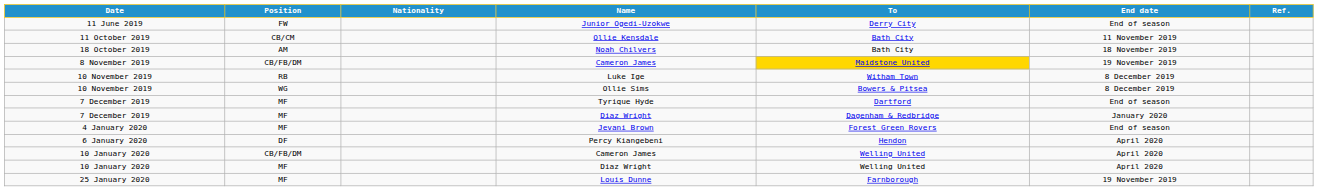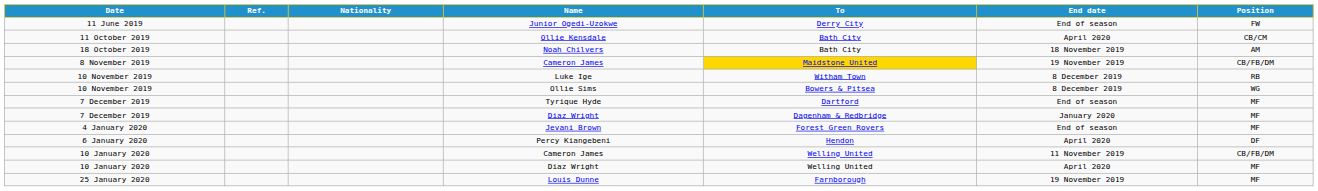 <table class="wikitable" style="text-align:center; font-size:90%; width:100%;">
 <tr>
 <th style="background:#2191CC; color:white; border:1px solid #F7C408; text-align:center;">Date</th>
-<th style="background:#2191CC; color:white; border:1px solid #F7C408; text-align:center;">Position</th>
+<th style="background:#2191CC; color:white; border:1px solid #F7C408; text-align:center;">Ref.</th>
 <th style="background:#2191CC; color:white; border:1px solid #F7C408; text-align:center;">Nationality</th>
 <th style="background:#2191CC; color:white; border:1px solid #F7C408; text-align:center;">Name</th>
 <th style="background:#2191CC; color:white; border:1px solid #F7C408; text-align:center;">To</th>
 <th style="background:#2191CC; color:white; border:1px solid #F7C408; text-align:center;">End date</th>
-<th style="background:#2191CC; color:white; border:1px solid #F7C408; text-align:center;">Ref.</th>
+<th style="background:#2191CC; color:white; border:1px solid #F7C408; text-align:center;">Position</th>
 </tr>
 <tr>
 <td>11 June 2019</td>
-<td>FW</td>
+<td></td>
 <td></td>
 <td><a href='#'>Junior Ogedi-Uzokwe</a></td>
 <td> <a href='#'>Derry City</a></td>
 <td>End of season</td>
-<td></td>
+<td>FW</td>
 </tr>
 <tr>
 <td>11 October 2019</td>
-<td>CB/CM</td>
+<td></td>
 <td></td>
 <td><a href='#'>Ollie Kensdale</a></td>
 <td> <a href='#'>Bath City</a></td>
-<td>11 November 2019</td>
-<td></td>
+<td>April 2020</td>
+<td>CB/CM</td>
 </tr>
 <tr>
 <td>18 October 2019</td>
-<td>AM</td>
+<td></td>
 <td></td>
 <td><a href='#'>Noah Chilvers</a></td>
 <td> Bath City</td>
 <td>18 November 2019</td>
-<td></td>
+<td>AM</td>
 </tr>
 <tr>
 <td>8 November 2019</td>
-<td>CB/FB/DM</td>
+<td></td>
 <td></td>
 <td><a href='#'>Cameron James</a></td>
 <td style="background: gold;"> <a href='#'>Maidstone United</a></td>
 <td>19 November 2019</td>
-<td></td>
+<td>CB/FB/DM</td>
 </tr>
 <tr>
 <td>10 November 2019</td>
-<td>RB</td>
+<td></td>
 <td></td>
 <td>Luke Ige</td>
 <td> <a href='#'>Witham Town</a></td>
 <td>8 December 2019</td>
-<td></td>
+<td>RB</td>
 </tr>
 <tr>
 <td>10 November 2019</td>
-<td>WG</td>
+<td></td>
 <td></td>
 <td>Ollie Sims</td>
 <td> <a href='#'>Bowers & Pitsea</a></td>
 <td>8 December 2019</td>
-<td></td>
+<td>WG</td>
 </tr>
 <tr>
 <td>7 December 2019</td>
-<td>MF</td>
+<td></td>
 <td></td>
 <td>Tyrique Hyde</td>
 <td> <a href='#'>Dartford</a></td>
 <td>End of season</td>
-<td></td>
+<td>MF</td>
 </tr>
 <tr>
 <td>7 December 2019</td>
-<td>MF</td>
+<td></td>
 <td></td>
 <td><a href='#'>Diaz Wright</a></td>
 <td> <a href='#'>Dagenham & Redbridge</a></td>
 <td>January 2020</td>
-<td></td>
+<td>MF</td>
 </tr>
 <tr>
 <td>4 January 2020</td>
-<td>MF</td>
+<td></td>
 <td></td>
 <td><a href='#'>Jevani Brown</a></td>
 <td> <a href='#'>Forest Green Rovers</a></td>
 <td>End of season</td>
-<td></td>
+<td>MF</td>
 </tr>
 <tr>
 <td>6 January 2020</td>
-<td>DF</td>
+<td></td>
 <td></td>
 <td>Percy Kiangebeni</td>
 <td> <a href='#'>Hendon</a></td>
 <td>April 2020</td>
-<td></td>
+<td>DF</td>
 </tr>
 <tr>
 <td>10 January 2020</td>
-<td>CB/FB/DM</td>
+<td></td>
 <td></td>
 <td>Cameron James</td>
 <td> <a href='#'>Welling United</a></td>
-<td>April 2020</td>
-<td></td>
+<td>11 November 2019</td>
+<td>CB/FB/DM</td>
 </tr>
 <tr>
 <td>10 January 2020</td>
-<td>MF</td>
+<td></td>
 <td></td>
 <td>Diaz Wright</td>
 <td> Welling United</td>
 <td>April 2020</td>
-<td></td>
+<td>MF</td>
 </tr>
 <tr>
 <td>25 January 2020</td>
-<td>MF</td>
+<td></td>
 <td></td>
 <td><a href='#'>Louis Dunne</a></td>
 <td> <a href='#'>Farnborough</a></td>
 <td>19 November 2019</td>
-<td></td>
+<td>MF</td>
 </tr>
 </table>
